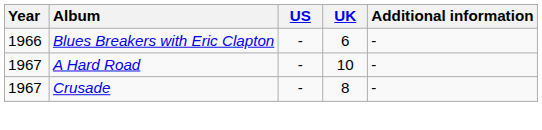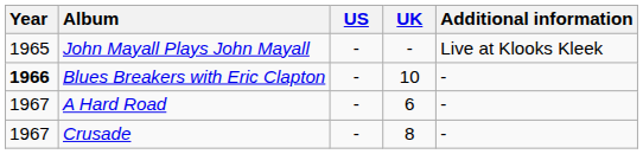 <table class="wikitable">
 <tr>
 <th style="vertical-align:top; text-align:left; width:40px;">Year</th>
 <th style="text-align:left; vertical-align:top;">Album</th>
 <th style="vertical-align:top; text-align:center; width:40px;"><a href='#'>US</a></th>
 <th style="vertical-align:top; text-align:center; width:40px;"><a href='#'>UK</a></th>
 <th style="text-align:left; vertical-align:top;">Additional information</th>
 </tr>
 <tr style="vertical-align:top;">
-<td style="text-align:left; ">1966</td>
+<td style="text-align:left; ">1965</td>
+<td style="text-align:left; "><em><a href='#'>John Mayall Plays John Mayall</a></em></td>
+<td style="text-align:center; ">-</td>
+<td style="text-align:center; ">-</td>
+<td style="text-align:left; ">Live at Klooks Kleek</td>
+</tr>
+<tr style="vertical-align:top;">
+<td style="text-align:left; "><strong>1966</strong></td>
 <td style="text-align:left; "><em><a href='#'>Blues Breakers with Eric Clapton</a></em></td>
 <td style="text-align:center; ">-</td>
-<td style="text-align:center; ">6</td>
+<td style="text-align:center; ">10</td>
 <td style="text-align:left; ">-</td>
 </tr>
 <tr style="vertical-align:top;">
 <td style="text-align:left; ">1967</td>
 <td style="text-align:left; "><em><a href='#'>A Hard Road</a></em></td>
 <td style="text-align:center; ">-</td>
-<td style="text-align:center; ">10</td>
+<td style="text-align:center; ">6</td>
 <td style="text-align:left; ">-</td>
 </tr>
 <tr>
 <td style="text-align:left; vertical-align:top;">1967</td>
 <td style="text-align:left; vertical-align:top;"><em><a href='#'>Crusade</a></em></td>
 <td style="text-align:center; vertical-align:top;">-</td>
 <td style="text-align:center; vertical-align:top;">8</td>
 <td style="text-align:left; vertical-align:top;">-</td>
 </tr>
 </table>
